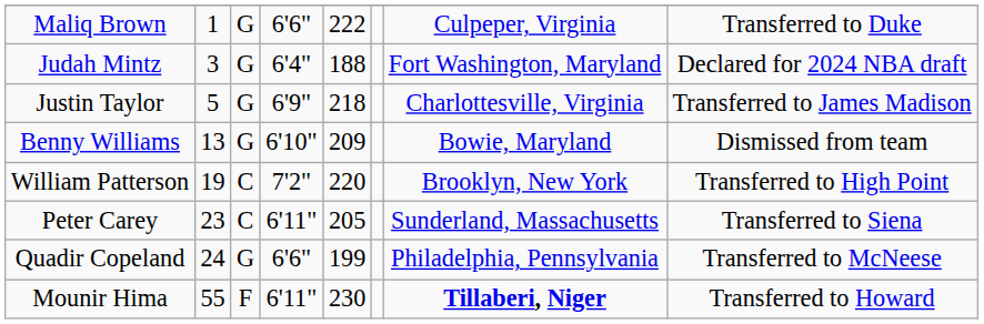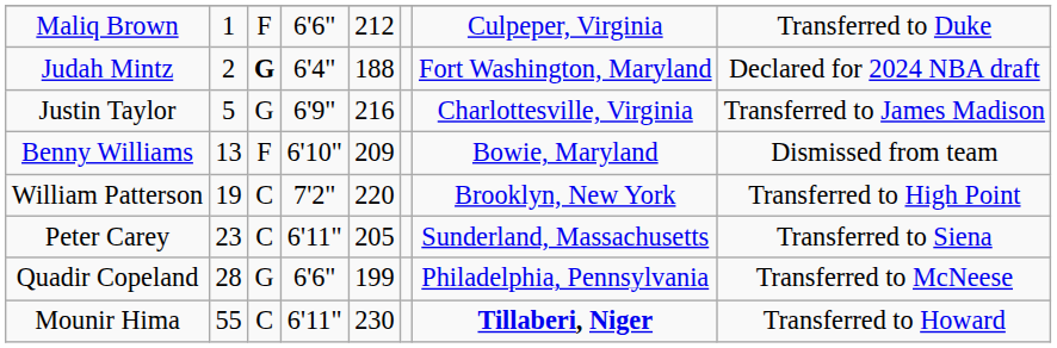 <table class="wikitable sortable" border="1" style="text-align:center;">
 <tr align=center>
 </tr>
 <tr>
 <td><a href='#'>Maliq Brown</a></td>
 <td>1</td>
-<td>G</td>
+<td>F</td>
 <td>6'6"</td>
-<td>222</td>
+<td>212</td>
 <td></td>
 <td><a href='#'>Culpeper, Virginia</a></td>
 <td>Transferred to <a href='#'>Duke</a></td>
 </tr>
 <tr>
 <td><a href='#'>Judah Mintz</a></td>
-<td>3</td>
-<td>G</td>
+<td>2</td>
+<td><strong>G</strong></td>
 <td>6'4"</td>
 <td>188</td>
 <td></td>
 <td><a href='#'>Fort Washington, Maryland</a></td>
 <td>Declared for <a href='#'>2024 NBA draft</a></td>
 </tr>
 <tr>
 <td>Justin Taylor</td>
 <td>5</td>
 <td>G</td>
 <td>6'9"</td>
-<td>218</td>
+<td>216</td>
 <td></td>
 <td><a href='#'>Charlottesville, Virginia</a></td>
 <td>Transferred to <a href='#'>James Madison</a></td>
 </tr>
 <tr>
 <td><a href='#'>Benny Williams</a></td>
 <td>13</td>
-<td>G</td>
+<td>F</td>
 <td>6'10"</td>
 <td>209</td>
 <td></td>
 <td><a href='#'>Bowie, Maryland</a></td>
 <td>Dismissed from team</td>
 </tr>
 <tr>
 <td>William Patterson</td>
 <td>19</td>
 <td>C</td>
 <td>7'2"</td>
 <td>220</td>
 <td></td>
 <td><a href='#'>Brooklyn, New York</a></td>
 <td>Transferred to <a href='#'>High Point</a></td>
 </tr>
 <tr>
 <td>Peter Carey</td>
 <td>23</td>
 <td>C</td>
 <td>6'11"</td>
 <td>205</td>
 <td></td>
 <td><a href='#'>Sunderland, Massachusetts</a></td>
 <td>Transferred to <a href='#'>Siena</a></td>
 </tr>
 <tr>
 <td>Quadir Copeland</td>
-<td>24</td>
+<td>28</td>
 <td>G</td>
 <td>6'6"</td>
 <td>199</td>
 <td></td>
 <td><a href='#'>Philadelphia, Pennsylvania</a></td>
 <td>Transferred to <a href='#'>McNeese</a></td>
 </tr>
 <tr>
 <td>Mounir Hima</td>
 <td>55</td>
-<td>F</td>
+<td>C</td>
 <td>6'11"</td>
 <td>230</td>
 <td></td>
 <td><strong><a href='#'>Tillaberi</a>, <a href='#'>Niger</a></strong></td>
 <td>Transferred to <a href='#'>Howard</a></td>
 </tr>
 </table>
